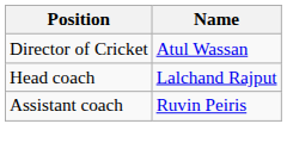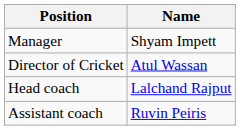 <table class="wikitable">
 <tr>
 <th>Position</th>
 <th>Name</th>
+</tr>
+<tr>
+<td>Manager</td>
+<td>Shyam Impett</td>
 </tr>
 <tr>
 <td>Director of Cricket</td>
 <td><a href='#'>Atul Wassan</a></td>
 </tr>
 <tr>
 <td>Head coach</td>
 <td><a href='#'>Lalchand Rajput</a></td>
 </tr>
 <tr>
 <td>Assistant coach</td>
 <td><a href='#'>Ruvin Peiris</a></td>
 </tr>
 </table>
